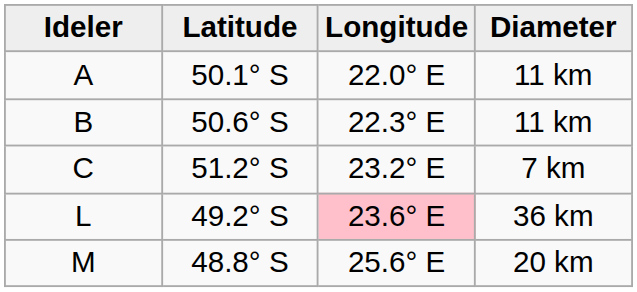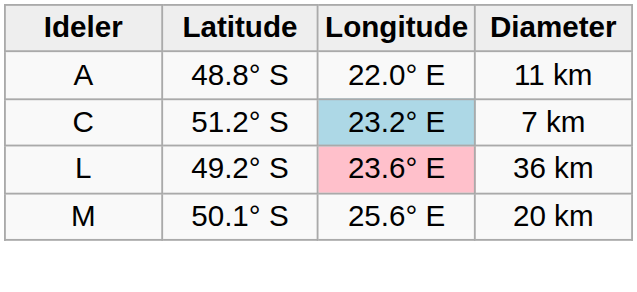 <table class="wikitable">
 <tr>
 <th width="25%" style="background:#eeeeee;">Ideler</th>
 <th width="25%" style="background:#eeeeee;">Latitude</th>
 <th width="25%" style="background:#eeeeee;">Longitude</th>
 <th width="25%" style="background:#eeeeee;">Diameter</th>
 </tr>
 <tr>
 <td align="center">A</td>
-<td align="center">50.1° S</td>
+<td align="center">48.8° S</td>
 <td align="center">22.0° E</td>
-<td align="center">11 km</td>
-</tr>
-<tr>
-<td align="center">B</td>
-<td align="center">50.6° S</td>
-<td align="center">22.3° E</td>
 <td align="center">11 km</td>
 </tr>
 <tr>
 <td align="center">C</td>
 <td align="center">51.2° S</td>
-<td align="center">23.2° E</td>
+<td align="center" style="background: lightblue;">23.2° E</td>
 <td align="center">7 km</td>
 </tr>
 <tr>
 <td align="center">L</td>
 <td align="center">49.2° S</td>
 <td align="center" style="background: pink;">23.6° E</td>
 <td align="center">36 km</td>
 </tr>
 <tr>
 <td align="center">M</td>
-<td align="center">48.8° S</td>
+<td align="center">50.1° S</td>
 <td align="center">25.6° E</td>
 <td align="center">20 km</td>
 </tr>
 </table>
